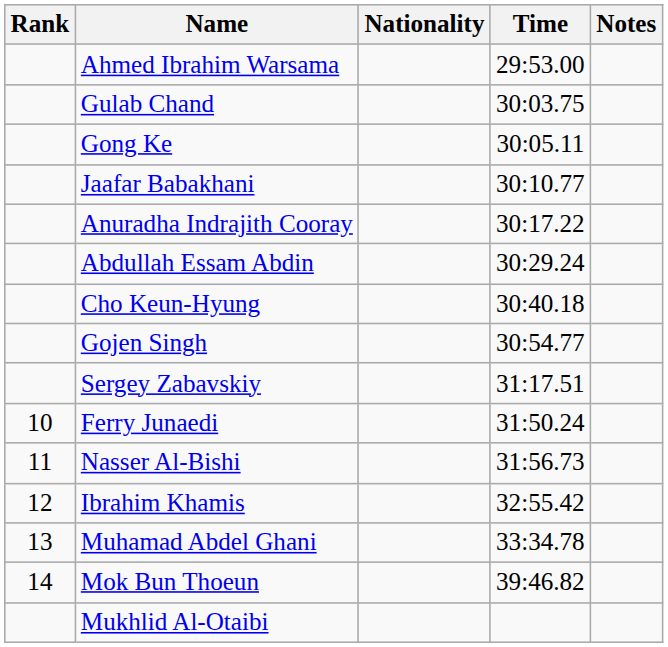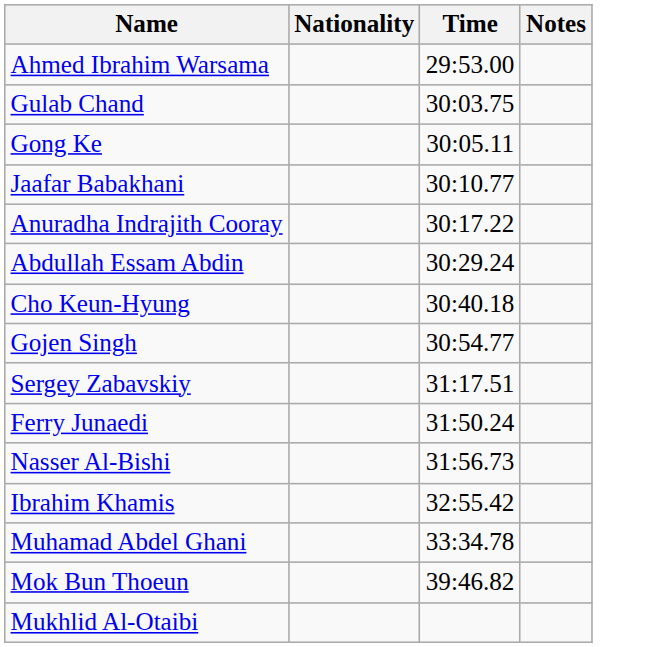 <table class="wikitable sortable" style="text-align:center">
 <tr>
-<th>Rank</th>
 <th>Name</th>
 <th>Nationality</th>
 <th>Time</th>
 <th>Notes</th>
 </tr>
 <tr>
-<td></td>
 <td align=left><a href='#'>Ahmed Ibrahim Warsama</a></td>
 <td align=left></td>
 <td>29:53.00</td>
 <td></td>
 </tr>
 <tr>
-<td></td>
 <td align=left><a href='#'>Gulab Chand</a></td>
 <td align=left></td>
 <td>30:03.75</td>
 <td></td>
 </tr>
 <tr>
-<td></td>
 <td align=left><a href='#'>Gong Ke</a></td>
 <td align=left></td>
 <td>30:05.11</td>
 <td></td>
 </tr>
 <tr>
-<td></td>
 <td align=left><a href='#'>Jaafar Babakhani</a></td>
 <td align=left></td>
 <td>30:10.77</td>
 <td></td>
 </tr>
 <tr>
-<td></td>
 <td align=left><a href='#'>Anuradha Indrajith Cooray</a></td>
 <td align=left></td>
 <td>30:17.22</td>
 <td></td>
 </tr>
 <tr>
-<td></td>
 <td align=left><a href='#'>Abdullah Essam Abdin</a></td>
 <td align=left></td>
 <td>30:29.24</td>
 <td></td>
 </tr>
 <tr>
-<td></td>
 <td align=left><a href='#'>Cho Keun-Hyung</a></td>
 <td align=left></td>
 <td>30:40.18</td>
 <td></td>
 </tr>
 <tr>
-<td></td>
 <td align=left><a href='#'>Gojen Singh</a></td>
 <td align=left></td>
 <td>30:54.77</td>
 <td></td>
 </tr>
 <tr>
-<td></td>
 <td align=left><a href='#'>Sergey Zabavskiy</a></td>
 <td align=left></td>
 <td>31:17.51</td>
 <td></td>
 </tr>
 <tr>
-<td>10</td>
 <td align=left><a href='#'>Ferry Junaedi</a></td>
 <td align=left></td>
 <td>31:50.24</td>
 <td></td>
 </tr>
 <tr>
-<td>11</td>
 <td align=left><a href='#'>Nasser Al-Bishi</a></td>
 <td align=left></td>
 <td>31:56.73</td>
 <td></td>
 </tr>
 <tr>
-<td>12</td>
 <td align=left><a href='#'>Ibrahim Khamis</a></td>
 <td align=left></td>
 <td>32:55.42</td>
 <td></td>
 </tr>
 <tr>
-<td>13</td>
 <td align=left><a href='#'>Muhamad Abdel Ghani</a></td>
 <td align=left></td>
 <td>33:34.78</td>
 <td></td>
 </tr>
 <tr>
-<td>14</td>
 <td align=left><a href='#'>Mok Bun Thoeun</a></td>
 <td align=left></td>
 <td>39:46.82</td>
 <td></td>
 </tr>
 <tr>
-<td></td>
 <td align=left><a href='#'>Mukhlid Al-Otaibi</a></td>
 <td align=left></td>
 <td></td>
 <td></td>
 </tr>
 </table>
